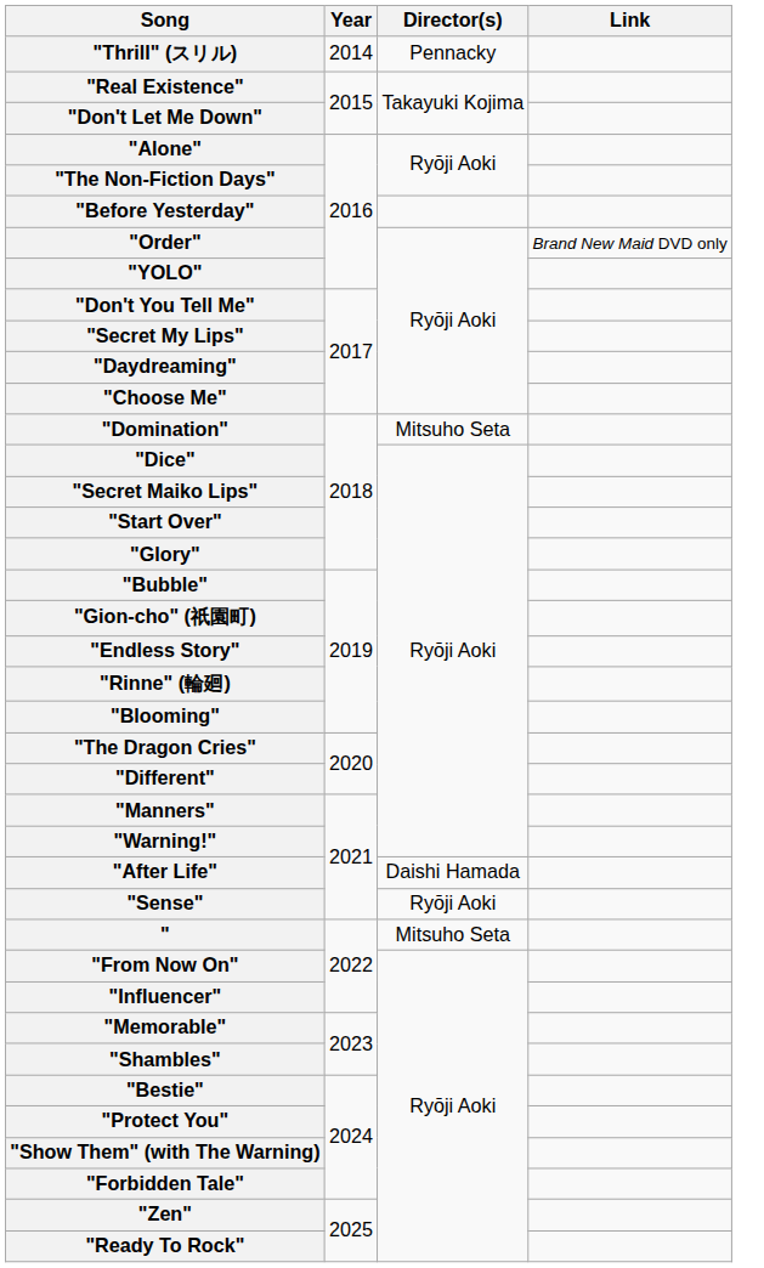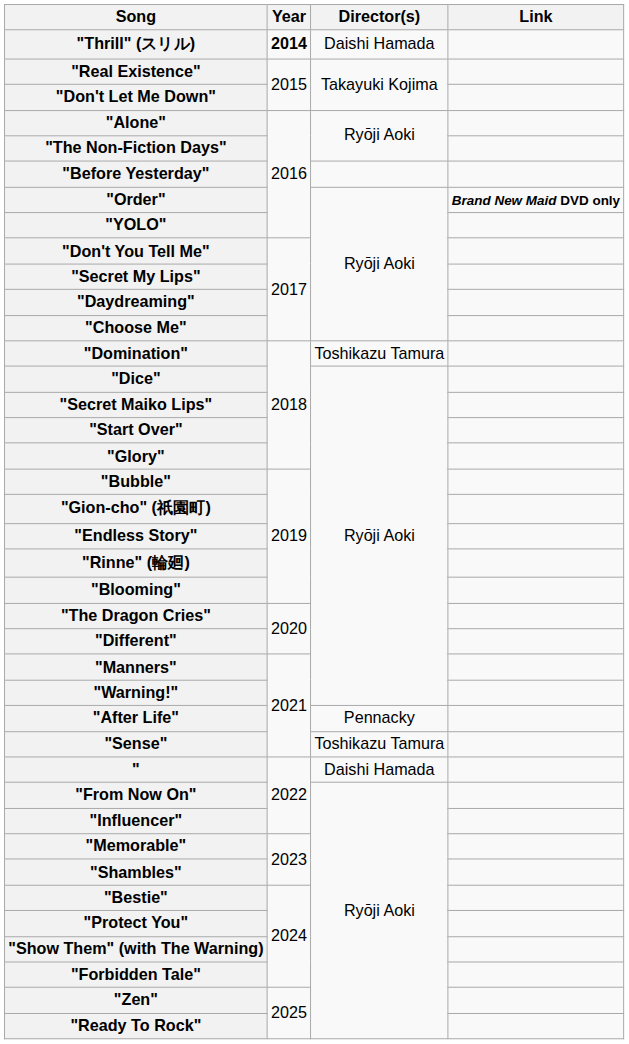 <table class="wikitable plainrowheaders">
 <tr>
 <th scope="col">Song</th>
 <th scope="col">Year</th>
 <th scope="col">Director(s)<br></th>
 <th scope="col">Link</th>
 </tr>
 <tr>
 <th scope="row">"Thrill" (スリル)</th>
-<td>2014</td>
-<td align="center">Pennacky</td>
+<td><strong>2014</strong></td>
+<td align="center">Daishi Hamada</td>
 <td></td>
 </tr>
 <tr>
 <th scope="row">"Real Existence"</th>
 <td rowspan="2">2015</td>
 <td align="center" rowspan="2">Takayuki Kojima</td>
 <td></td>
 </tr>
 <tr>
 <th scope="row">"Don't Let Me Down"</th>
 <td></td>
 </tr>
 <tr>
 <th scope="row">"Alone"</th>
 <td rowspan="5">2016</td>
 <td align="center" rowspan="2">Ryōji Aoki</td>
 <td></td>
 </tr>
 <tr>
 <th scope="row">"The Non-Fiction Days"</th>
 <td></td>
 </tr>
 <tr>
 <th scope="row">"Before Yesterday"</th>
 <td></td>
 <td></td>
 </tr>
 <tr>
 <th scope="row">"Order"</th>
 <td align="center" rowspan="6">Ryōji Aoki</td>
-<td><small><em>Brand New Maid</em> DVD only</small></td>
+<td><strong><small><em>Brand New Maid</em> DVD only</small></strong></td>
 </tr>
 <tr>
 <th scope="row">"YOLO"</th>
 <td></td>
 </tr>
 <tr>
 <th scope="row">"Don't You Tell Me"</th>
 <td rowspan="4">2017</td>
 <td></td>
 </tr>
 <tr>
 <th scope="row">"Secret My Lips"</th>
 <td></td>
 </tr>
 <tr>
 <th scope="row">"Daydreaming"</th>
 <td></td>
 </tr>
 <tr>
 <th scope="row">"Choose Me"</th>
 <td></td>
 </tr>
 <tr>
 <th scope="row">"Domination"</th>
 <td rowspan="5">2018</td>
-<td align="center">Mitsuho Seta</td>
+<td align="center">Toshikazu Tamura</td>
 <td></td>
 </tr>
 <tr>
 <th scope="row">"Dice"</th>
 <td align="center" rowspan="13">Ryōji Aoki</td>
 <td></td>
 </tr>
 <tr>
 <th scope="row">"Secret Maiko Lips"</th>
 <td></td>
 </tr>
 <tr>
 <th scope="row">"Start Over"</th>
 <td></td>
 </tr>
 <tr>
 <th scope="row">"Glory"</th>
 <td></td>
 </tr>
 <tr>
 <th scope="row">"Bubble"</th>
 <td rowspan="5">2019</td>
 <td></td>
 </tr>
 <tr>
 <th scope="row">"Gion-cho" (祇園町)</th>
 <td></td>
 </tr>
 <tr>
 <th scope="row">"Endless Story"</th>
 <td></td>
 </tr>
 <tr>
 <th scope="row">"Rinne" (輪廻)</th>
 <td></td>
 </tr>
 <tr>
 <th scope="row">"Blooming"</th>
 <td></td>
 </tr>
 <tr>
 <th scope="row">"The Dragon Cries"</th>
 <td rowspan="2">2020</td>
 <td></td>
 </tr>
 <tr>
 <th scope="row">"Different"</th>
 <td></td>
 </tr>
 <tr>
 <th scope="row">"Manners"</th>
 <td rowspan="4">2021</td>
 <td></td>
 </tr>
 <tr>
 <th scope="row">"Warning!"</th>
 <td></td>
 </tr>
 <tr>
 <th scope="row">"After Life"</th>
-<td align="center">Daishi Hamada</td>
+<td align="center">Pennacky</td>
 <td></td>
 </tr>
 <tr>
 <th scope="row">"Sense"</th>
-<td align="center">Ryōji Aoki</td>
+<td align="center">Toshikazu Tamura</td>
 <td></td>
 </tr>
 <tr>
 <th scope="row">"</th>
 <td rowspan="3">2022</td>
-<td align="center">Mitsuho Seta</td>
+<td align="center">Daishi Hamada</td>
 <td></td>
 </tr>
 <tr>
 <th scope="row">"From Now On"</th>
 <td align="center" rowspan="10">Ryōji Aoki</td>
 <td></td>
 </tr>
 <tr>
 <th scope="row">"Influencer"</th>
 <td></td>
 </tr>
 <tr>
 <th scope="row">"Memorable"</th>
 <td rowspan="2">2023</td>
 <td></td>
 </tr>
 <tr>
 <th scope="row">"Shambles"</th>
 <td></td>
 </tr>
 <tr>
 <th scope="row">"Bestie"</th>
 <td rowspan="4">2024</td>
 <td></td>
 </tr>
 <tr>
 <th scope="row">"Protect You"</th>
 <td></td>
 </tr>
 <tr>
 <th scope="row">"Show Them" (with The Warning)</th>
 <td></td>
 </tr>
 <tr>
 <th scope="row">"Forbidden Tale"</th>
 <td></td>
 </tr>
 <tr>
 <th scope="row">"Zen"</th>
 <td rowspan="2">2025</td>
 <td></td>
 </tr>
 <tr>
 <th scope="row">"Ready To Rock"</th>
 <td></td>
 </tr>
 </table>
